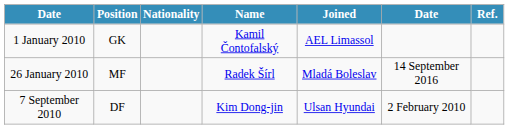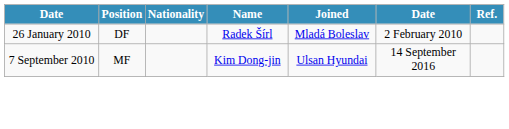 <table class="wikitable"  style="text-align:center; font-size:90%; ">
 <tr>
 <th style="background:#348EB9; color:white; width:200px;">Date</th>
 <th style="background:#348EB9; color:white; width:50px;">Position</th>
 <th style="background:#348EB9; color:white; width:50px;">Nationality</th>
 <th style="background:#348EB9; color:white; width:200px;">Name</th>
 <th style="background:#348EB9; color:white; width:200px;">Joined</th>
 <th style="background:#348EB9; color:white; width:200px;">Date</th>
 <th style="background:#348EB9; color:white; width:50px;">Ref.</th>
 </tr>
 <tr>
-<td>1 January 2010</td>
-<td>GK</td>
-<td></td>
-<td><a href='#'>Kamil Čontofalský</a></td>
-<td><a href='#'>AEL Limassol</a></td>
-<td></td>
-<td></td>
-</tr>
-<tr>
 <td>26 January 2010</td>
-<td>MF</td>
+<td>DF</td>
 <td></td>
 <td><a href='#'>Radek Šírl</a></td>
 <td><a href='#'>Mladá Boleslav</a></td>
-<td>14 September 2016</td>
+<td>2 February 2010</td>
 <td></td>
 </tr>
 <tr>
 <td>7 September 2010</td>
-<td>DF</td>
+<td>MF</td>
 <td></td>
 <td><a href='#'>Kim Dong-jin</a></td>
 <td><a href='#'>Ulsan Hyundai</a></td>
-<td>2 February 2010</td>
+<td>14 September 2016</td>
 <td></td>
 </tr>
 </table>
